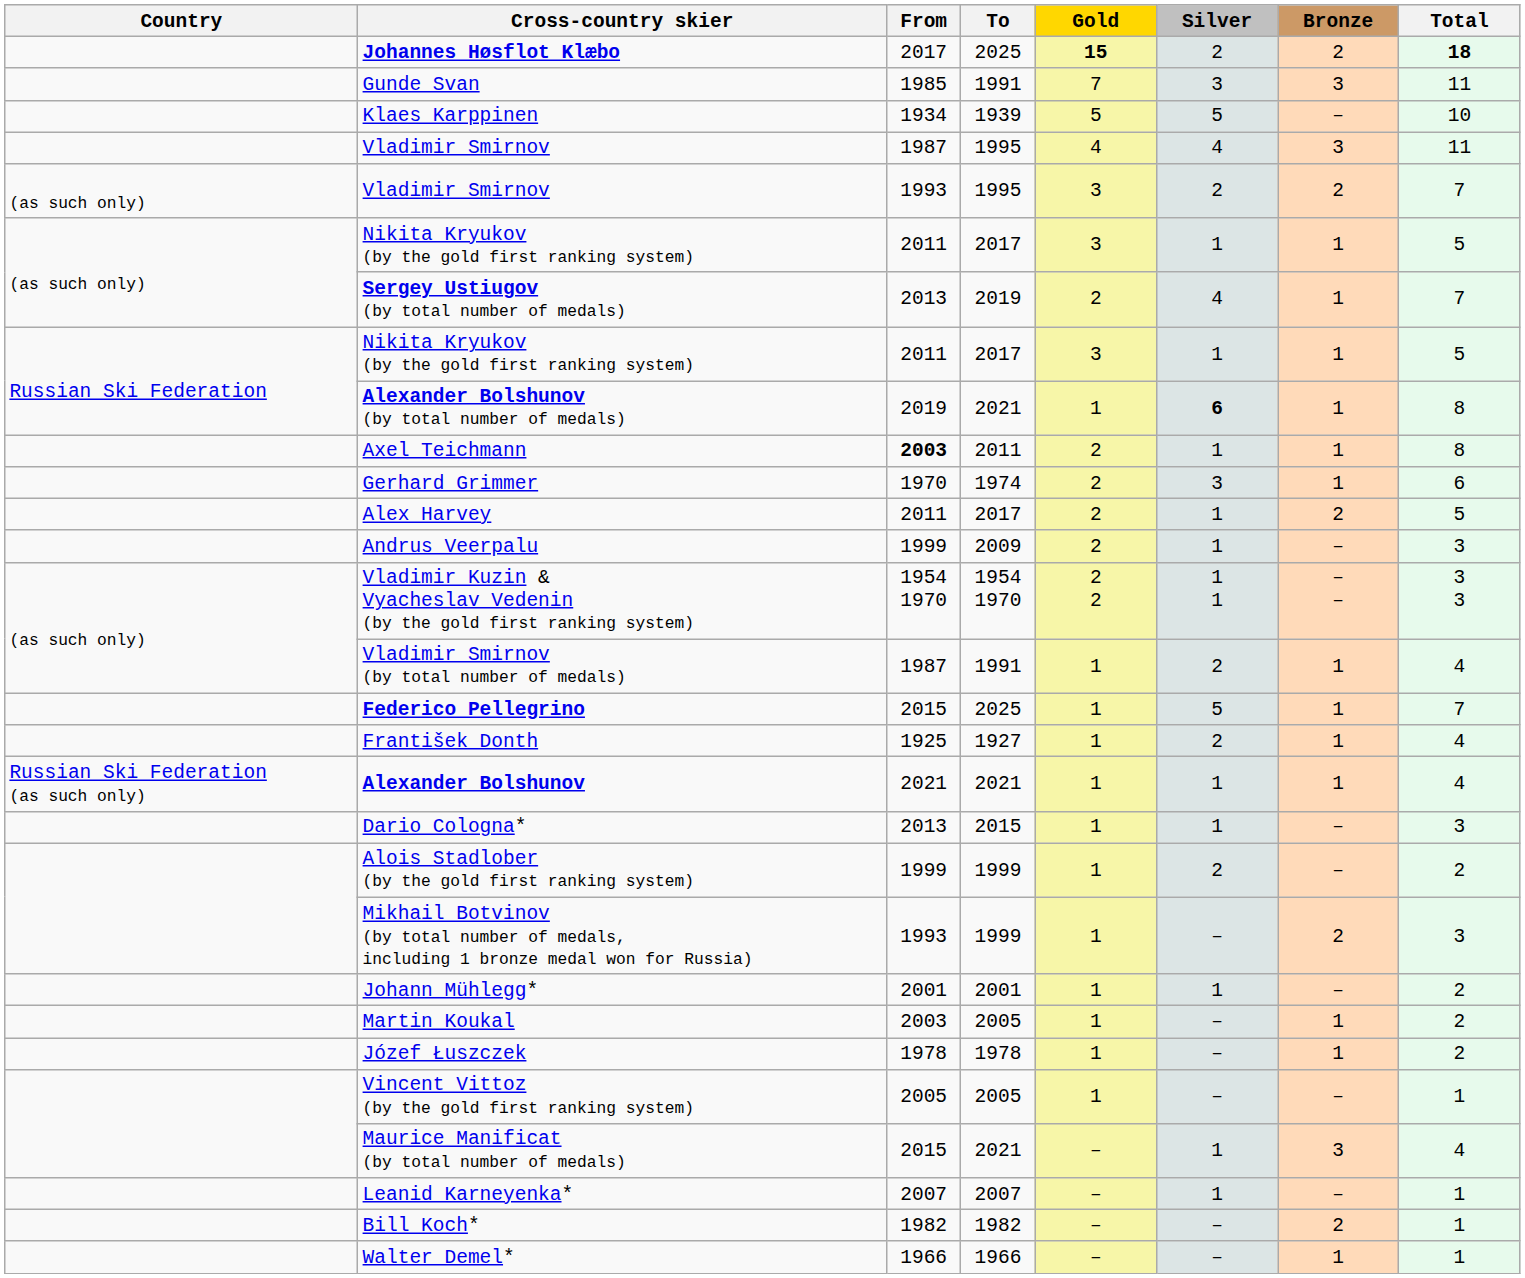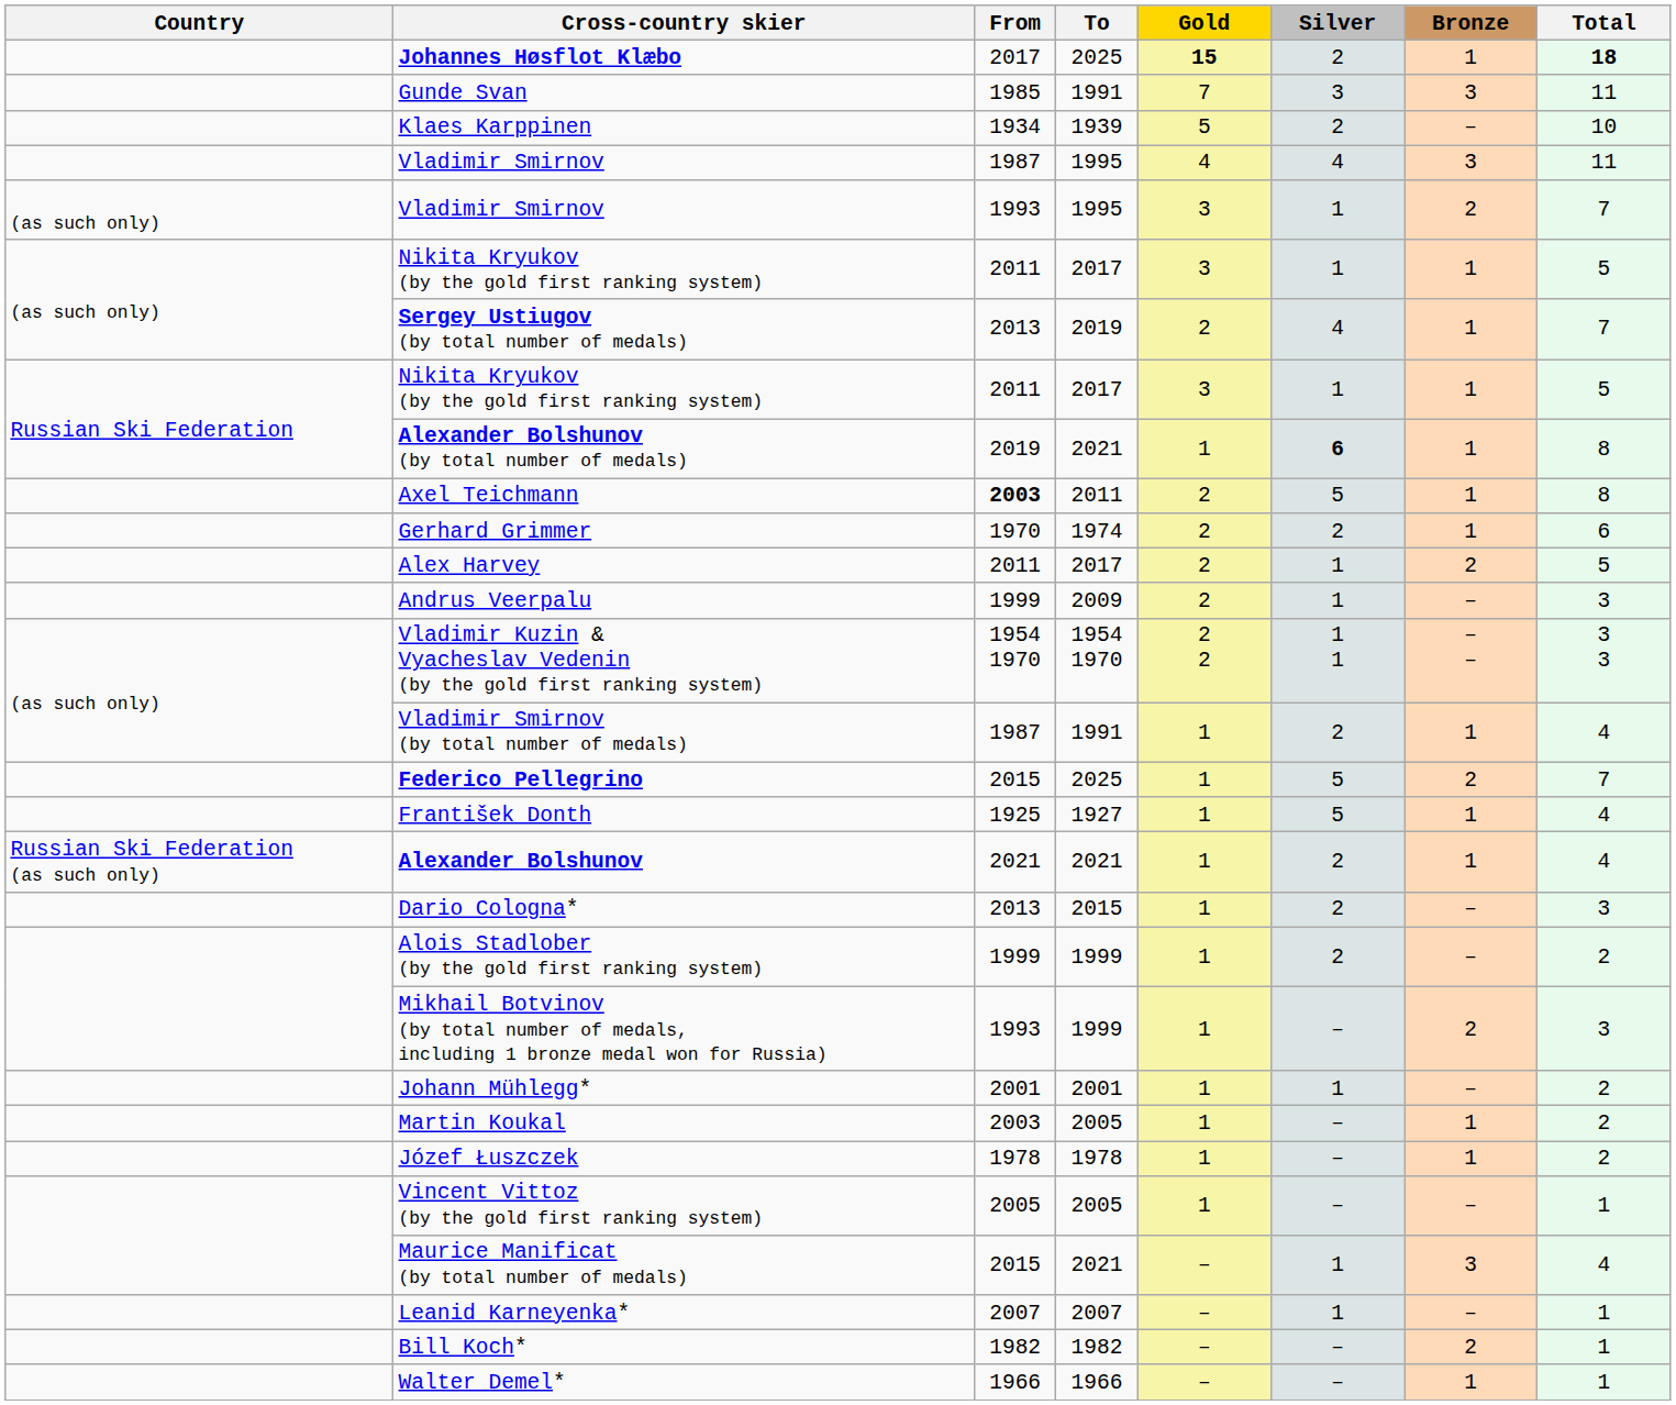 <table class="wikitable plainrowheaders" width=80% style="text-align:center;">
 <tr style="background-color:#EDEDED;">
 <th class="hintergrundfarbe5">Country</th>
 <th class="hintergrundfarbe5">Cross-country skier</th>
 <th class="hintergrundfarbe5">From</th>
 <th class="hintergrundfarbe5">To</th>
 <th style="background:    gold; width:8%">Gold</th>
 <th style="background:  silver; width:8%">Silver</th>
 <th style="background: #CC9966; width:8%">Bronze</th>
 <th class="hintergrundfarbe5" style="width:8%">Total</th>
 </tr>
 <tr>
 <td align="left"></td>
 <td align="left"><strong><a href='#'>Johannes Høsflot Klæbo</a></strong></td>
 <td>2017</td>
 <td>2025</td>
 <td bgcolor="#F7F6A8"><strong>15</strong></td>
 <td bgcolor="#DCE5E5">2</td>
-<td bgcolor="#FFDAB9">2</td>
+<td bgcolor="#FFDAB9">1</td>
 <td bgcolor="#E7FAEC"><strong>18</strong></td>
 </tr>
 <tr align="center">
 <td align="left"></td>
 <td align="left"><a href='#'>Gunde Svan</a></td>
 <td>1985</td>
 <td>1991</td>
 <td bgcolor="#F7F6A8">7</td>
 <td bgcolor="#DCE5E5">3</td>
 <td bgcolor="#FFDAB9">3</td>
 <td bgcolor="#E7FAEC">11</td>
 </tr>
 <tr align="center">
 <td align="left"></td>
 <td align="left"><a href='#'>Klaes Karppinen</a></td>
 <td>1934</td>
 <td>1939</td>
 <td bgcolor="#F7F6A8">5</td>
-<td bgcolor="#DCE5E5">5</td>
+<td bgcolor="#DCE5E5">2</td>
 <td bgcolor="#FFDAB9">–</td>
 <td bgcolor="#E7FAEC">10</td>
 </tr>
 <tr align="center">
 <td align="left"> <br> </td>
 <td align="left"><a href='#'>Vladimir Smirnov</a></td>
 <td>1987</td>
 <td>1995</td>
 <td bgcolor="#F7F6A8">4</td>
 <td bgcolor="#DCE5E5">4</td>
 <td bgcolor="#FFDAB9">3</td>
 <td bgcolor="#E7FAEC">11</td>
 </tr>
 <tr align="center">
 <td align="left"> <br><small>(as such only)</small></td>
 <td align="left"><a href='#'>Vladimir Smirnov</a></td>
 <td>1993</td>
 <td>1995</td>
 <td bgcolor="#F7F6A8">3</td>
-<td bgcolor="#DCE5E5">2</td>
+<td bgcolor="#DCE5E5">1</td>
 <td bgcolor="#FFDAB9">2</td>
 <td bgcolor="#E7FAEC">7</td>
 </tr>
 <tr align="center">
 <td rowspan=2 align="left"><br><small>(as such only)</small></td>
 <td align="left"><a href='#'>Nikita Kryukov</a><br><small>(by the gold first ranking system)</small></td>
 <td>2011</td>
 <td>2017</td>
 <td bgcolor="#F7F6A8">3</td>
 <td bgcolor="#DCE5E5">1</td>
 <td bgcolor="#FFDAB9">1</td>
 <td bgcolor="#E7FAEC">5</td>
 </tr>
 <tr align="center">
 <td align="left"><strong><a href='#'>Sergey Ustiugov</a></strong><br><small>(by total number of medals)</small></td>
 <td>2013</td>
 <td>2019</td>
 <td bgcolor="#F7F6A8">2</td>
 <td bgcolor="#DCE5E5">4</td>
 <td bgcolor="#FFDAB9">1</td>
 <td bgcolor="#E7FAEC">7</td>
 </tr>
 <tr align="center">
 <td rowspan=2 align="left"><br> <a href='#'>Russian Ski Federation</a></td>
 <td align="left"><a href='#'>Nikita Kryukov</a><br><small>(by the gold first ranking system)</small></td>
 <td>2011</td>
 <td>2017</td>
 <td bgcolor="#F7F6A8">3</td>
 <td bgcolor="#DCE5E5">1</td>
 <td bgcolor="#FFDAB9">1</td>
 <td bgcolor="#E7FAEC">5</td>
 </tr>
 <tr align="center">
 <td align="left"><strong><a href='#'>Alexander Bolshunov</a></strong><br><small>(by total number of medals)</small></td>
 <td>2019</td>
 <td>2021</td>
 <td bgcolor="#F7F6A8">1</td>
 <td bgcolor="#DCE5E5"><strong>6</strong></td>
 <td bgcolor="#FFDAB9">1</td>
 <td bgcolor="#E7FAEC">8</td>
 </tr>
 <tr align="center">
 <td align="left"></td>
 <td align="left"><a href='#'>Axel Teichmann</a></td>
 <td><strong>2003</strong></td>
 <td>2011</td>
 <td bgcolor="#F7F6A8">2</td>
-<td bgcolor="#DCE5E5">1</td>
+<td bgcolor="#DCE5E5">5</td>
 <td bgcolor="#FFDAB9">1</td>
 <td bgcolor="#E7FAEC">8</td>
 </tr>
 <tr align="center">
 <td align="left"></td>
 <td align="left"><a href='#'>Gerhard Grimmer</a></td>
 <td>1970</td>
 <td>1974</td>
 <td bgcolor="#F7F6A8">2</td>
-<td bgcolor="#DCE5E5">3</td>
+<td bgcolor="#DCE5E5">2</td>
 <td bgcolor="#FFDAB9">1</td>
 <td bgcolor="#E7FAEC">6</td>
 </tr>
 <tr align="center">
 <td align="left"></td>
 <td align="left"><a href='#'>Alex Harvey</a></td>
 <td>2011</td>
 <td>2017</td>
 <td bgcolor="#F7F6A8">2</td>
 <td bgcolor="#DCE5E5">1</td>
 <td bgcolor="#FFDAB9">2</td>
 <td bgcolor="#E7FAEC">5</td>
 </tr>
 <tr align="center">
 <td align="left"></td>
 <td align="left"><a href='#'>Andrus Veerpalu</a></td>
 <td>1999</td>
 <td>2009</td>
 <td bgcolor="#F7F6A8">2</td>
 <td bgcolor="#DCE5E5">1</td>
 <td bgcolor="#FFDAB9">–</td>
 <td bgcolor="#E7FAEC">3</td>
 </tr>
 <tr align="center">
 <td rowspan=2 align="left"> <br><small>(as such only)</small></td>
 <td align="left" valign="top"><a href='#'>Vladimir Kuzin</a> &<br><a href='#'>Vyacheslav Vedenin</a><br><small>(by the gold first ranking system)</small></td>
 <td align="center" valign="top">1954<br>1970<br><br></td>
 <td align="center" valign="top">1954<br>1970<br><br></td>
 <td bgcolor="#F7F6A8" align="center" valign="top">2<br>2<br></td>
 <td bgcolor="#DCE5E5" align="center" valign="top">1<br>1<br></td>
 <td bgcolor="#FFDAB9" align="center" valign="top">–<br>–<br></td>
 <td bgcolor="#E7FAEC" align="center" valign="top">3<br>3<br></td>
 </tr>
 <tr align="center">
 <td align="left"><a href='#'>Vladimir Smirnov</a><br><small>(by total number of medals)</small></td>
 <td>1987</td>
 <td>1991</td>
 <td bgcolor="#F7F6A8">1</td>
 <td bgcolor="#DCE5E5">2</td>
 <td bgcolor="#FFDAB9">1</td>
 <td bgcolor="#E7FAEC">4</td>
 </tr>
 <tr align="center">
 <td align="left"></td>
 <td align="left"><strong><a href='#'>Federico Pellegrino</a></strong></td>
 <td>2015</td>
 <td>2025</td>
 <td bgcolor="#F7F6A8">1</td>
 <td bgcolor="#DCE5E5">5</td>
-<td bgcolor="#FFDAB9">1</td>
+<td bgcolor="#FFDAB9">2</td>
 <td bgcolor="#E7FAEC">7</td>
 </tr>
 <tr align="center">
 <td align="left"></td>
 <td align="left"><a href='#'>František Donth</a></td>
 <td>1925</td>
 <td>1927</td>
 <td bgcolor="#F7F6A8">1</td>
-<td bgcolor="#DCE5E5">2</td>
+<td bgcolor="#DCE5E5">5</td>
 <td bgcolor="#FFDAB9">1</td>
 <td bgcolor="#E7FAEC">4</td>
 </tr>
 <tr align="center">
 <td align="left"> <a href='#'>Russian Ski Federation</a><br><small>(as such only)</small></td>
 <td align="left"><strong><a href='#'>Alexander Bolshunov</a></strong></td>
 <td>2021</td>
 <td>2021</td>
 <td bgcolor="#F7F6A8">1</td>
-<td bgcolor="#DCE5E5">1</td>
+<td bgcolor="#DCE5E5">2</td>
 <td bgcolor="#FFDAB9">1</td>
 <td bgcolor="#E7FAEC">4</td>
 </tr>
 <tr align="center">
 <td align="left"></td>
 <td align="left"><a href='#'>Dario Cologna</a>*</td>
 <td>2013</td>
 <td>2015</td>
 <td bgcolor="#F7F6A8">1</td>
-<td bgcolor="#DCE5E5">1</td>
+<td bgcolor="#DCE5E5">2</td>
 <td bgcolor="#FFDAB9">–</td>
 <td bgcolor="#E7FAEC">3</td>
 </tr>
 <tr align="center">
 <td rowspan=2 align="left"></td>
 <td align="left"><a href='#'>Alois Stadlober</a><br><small>(by the gold first ranking system)</small></td>
 <td>1999</td>
 <td>1999</td>
 <td bgcolor="#F7F6A8">1</td>
 <td bgcolor="#DCE5E5">2</td>
 <td bgcolor="#FFDAB9">–</td>
 <td bgcolor="#E7FAEC">2</td>
 </tr>
 <tr align="center">
 <td align="left"><a href='#'>Mikhail Botvinov</a><br><small>(by total number of medals,<br> including 1 bronze medal won for Russia)</small></td>
 <td>1993</td>
 <td>1999</td>
 <td bgcolor="#F7F6A8">1</td>
 <td bgcolor="#DCE5E5">–</td>
 <td bgcolor="#FFDAB9">2</td>
 <td bgcolor="#E7FAEC">3</td>
 </tr>
 <tr align="center">
 <td align="left"></td>
 <td align="left"><a href='#'>Johann Mühlegg</a>*</td>
 <td>2001</td>
 <td>2001</td>
 <td bgcolor="#F7F6A8">1</td>
 <td bgcolor="#DCE5E5">1</td>
 <td bgcolor="#FFDAB9">–</td>
 <td bgcolor="#E7FAEC">2</td>
 </tr>
 <tr align="center">
 <td align="left"></td>
 <td align="left"><a href='#'>Martin Koukal</a></td>
 <td>2003</td>
 <td>2005</td>
 <td bgcolor="#F7F6A8">1</td>
 <td bgcolor="#DCE5E5">–</td>
 <td bgcolor="#FFDAB9">1</td>
 <td bgcolor="#E7FAEC">2</td>
 </tr>
 <tr align="center">
 <td align="left"></td>
 <td align="left"><a href='#'>Józef Łuszczek</a></td>
 <td>1978</td>
 <td>1978</td>
 <td bgcolor="#F7F6A8">1</td>
 <td bgcolor="#DCE5E5">–</td>
 <td bgcolor="#FFDAB9">1</td>
 <td bgcolor="#E7FAEC">2</td>
 </tr>
 <tr align="center">
 <td rowspan=2 align="left"></td>
 <td align="left"><a href='#'>Vincent Vittoz</a><br><small>(by the gold first ranking system)</small></td>
 <td>2005</td>
 <td>2005</td>
 <td bgcolor="#F7F6A8">1</td>
 <td bgcolor="#DCE5E5">–</td>
 <td bgcolor="#FFDAB9">–</td>
 <td bgcolor="#E7FAEC">1</td>
 </tr>
 <tr align="center">
 <td align="left"><a href='#'>Maurice Manificat</a><br><small>(by total number of medals)</small></td>
 <td>2015</td>
 <td>2021</td>
 <td bgcolor="#F7F6A8">–</td>
 <td bgcolor="#DCE5E5">1</td>
 <td bgcolor="#FFDAB9">3</td>
 <td bgcolor="#E7FAEC">4</td>
 </tr>
 <tr align="center">
 <td align="left"></td>
 <td align="left"><a href='#'>Leanid Karneyenka</a>*</td>
 <td>2007</td>
 <td>2007</td>
 <td bgcolor="#F7F6A8">–</td>
 <td bgcolor="#DCE5E5">1</td>
 <td bgcolor="#FFDAB9">–</td>
 <td bgcolor="#E7FAEC">1</td>
 </tr>
 <tr align="center">
 <td align="left"></td>
 <td align="left"><a href='#'>Bill Koch</a>*</td>
 <td>1982</td>
 <td>1982</td>
 <td bgcolor="#F7F6A8">–</td>
 <td bgcolor="#DCE5E5">–</td>
 <td bgcolor="#FFDAB9">2</td>
 <td bgcolor="#E7FAEC">1</td>
 </tr>
 <tr align="center">
 <td align="left"></td>
 <td align="left"><a href='#'>Walter Demel</a>*</td>
 <td>1966</td>
 <td>1966</td>
 <td bgcolor="#F7F6A8">–</td>
 <td bgcolor="#DCE5E5">–</td>
 <td bgcolor="#FFDAB9">1</td>
 <td bgcolor="#E7FAEC">1</td>
 </tr>
 </table>
